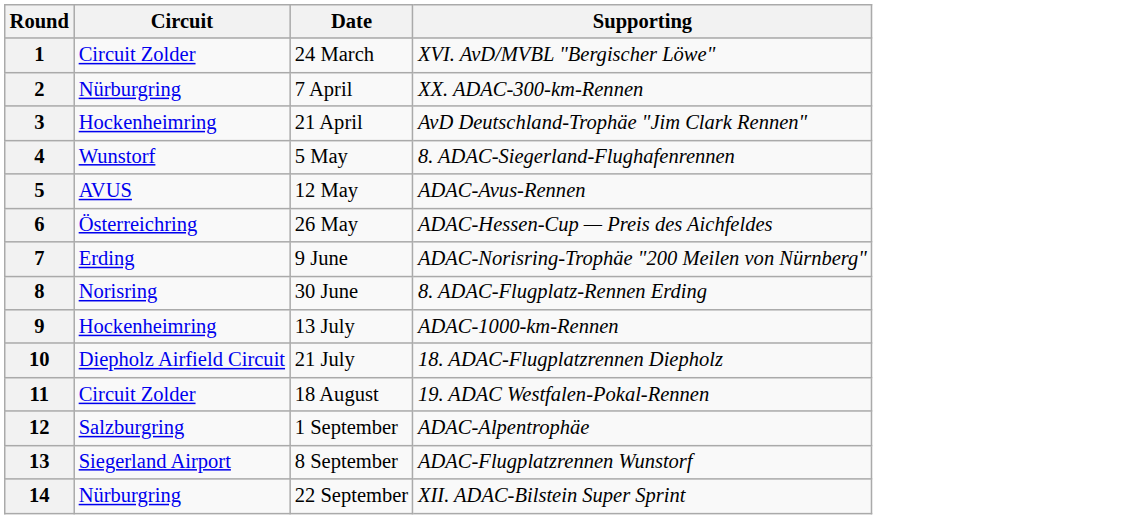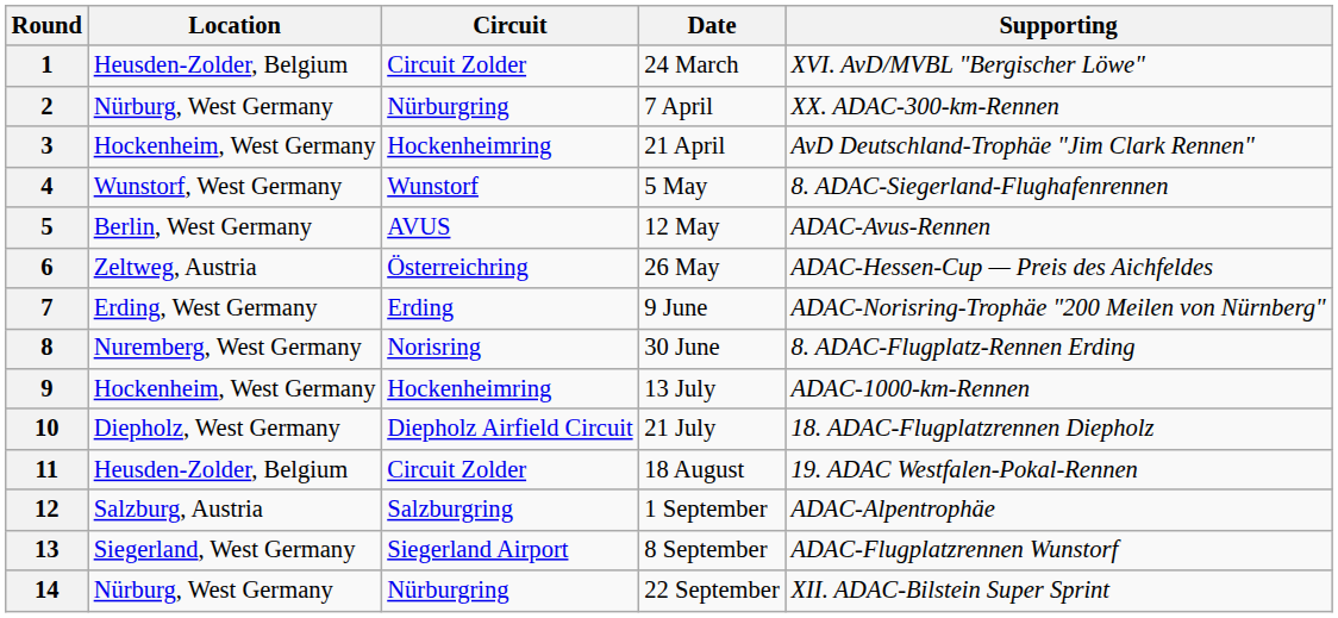 <table class="wikitable" style="font-size: 85%;">
 <tr>
 <th>Round</th>
+<th>Location</th>
 <th>Circuit</th>
 <th>Date</th>
 <th>Supporting</th>
 </tr>
 <tr>
 <th>1</th>
+<td> <a href='#'>Heusden-Zolder</a>, Belgium</td>
 <td><a href='#'>Circuit Zolder</a></td>
 <td>24 March</td>
 <td><em>XVI. AvD/MVBL "Bergischer Löwe"</em></td>
 </tr>
 <tr>
 <th>2</th>
+<td> <a href='#'>Nürburg</a>, West Germany</td>
 <td><a href='#'>Nürburgring</a></td>
 <td>7 April</td>
 <td><em>XX. ADAC-300-km-Rennen</em></td>
 </tr>
 <tr>
 <th>3</th>
+<td> <a href='#'>Hockenheim</a>, West Germany</td>
 <td><a href='#'>Hockenheimring</a></td>
 <td>21 April</td>
 <td><em>AvD Deutschland-Trophäe "Jim Clark Rennen"</em></td>
 </tr>
 <tr>
 <th>4</th>
+<td> <a href='#'>Wunstorf</a>, West Germany</td>
 <td><a href='#'>Wunstorf</a></td>
 <td>5 May</td>
 <td><em>8. ADAC-Siegerland-Flughafenrennen</em></td>
 </tr>
 <tr>
 <th>5</th>
+<td> <a href='#'>Berlin</a>, West Germany</td>
 <td><a href='#'>AVUS</a></td>
 <td>12 May</td>
 <td><em>ADAC-Avus-Rennen</em></td>
 </tr>
 <tr>
 <th>6</th>
+<td> <a href='#'>Zeltweg</a>, Austria</td>
 <td><a href='#'>Österreichring</a></td>
 <td>26 May</td>
 <td><em>ADAC-Hessen-Cup — Preis des Aichfeldes</em></td>
 </tr>
 <tr>
 <th>7</th>
+<td> <a href='#'>Erding</a>, West Germany</td>
 <td><a href='#'>Erding</a></td>
 <td>9 June</td>
 <td><em>ADAC-Norisring-Trophäe "200 Meilen von Nürnberg"</em></td>
 </tr>
 <tr>
 <th>8</th>
+<td> <a href='#'>Nuremberg</a>, West Germany</td>
 <td><a href='#'>Norisring</a></td>
 <td>30 June</td>
 <td><em>8. ADAC-Flugplatz-Rennen Erding</em></td>
 </tr>
 <tr>
 <th>9</th>
+<td> <a href='#'>Hockenheim</a>, West Germany</td>
 <td><a href='#'>Hockenheimring</a></td>
 <td>13 July</td>
 <td><em>ADAC-1000-km-Rennen</em></td>
 </tr>
 <tr>
 <th>10</th>
+<td> <a href='#'>Diepholz</a>, West Germany</td>
 <td><a href='#'>Diepholz Airfield Circuit</a></td>
 <td>21 July</td>
 <td><em>18. ADAC-Flugplatzrennen Diepholz</em></td>
 </tr>
 <tr>
 <th>11</th>
+<td> <a href='#'>Heusden-Zolder</a>, Belgium</td>
 <td><a href='#'>Circuit Zolder</a></td>
 <td>18 August</td>
 <td><em>19. ADAC Westfalen-Pokal-Rennen</em></td>
 </tr>
 <tr>
 <th>12</th>
+<td> <a href='#'>Salzburg</a>, Austria</td>
 <td><a href='#'>Salzburgring</a></td>
 <td>1 September</td>
 <td><em>ADAC-Alpentrophäe</em></td>
 </tr>
 <tr>
 <th>13</th>
+<td> <a href='#'>Siegerland</a>, West Germany</td>
 <td><a href='#'>Siegerland Airport</a></td>
 <td>8 September</td>
 <td><em>ADAC-Flugplatzrennen Wunstorf</em></td>
 </tr>
 <tr>
 <th>14</th>
+<td> <a href='#'>Nürburg</a>, West Germany</td>
 <td><a href='#'>Nürburgring</a></td>
 <td>22 September</td>
 <td><em>XII. ADAC-Bilstein Super Sprint</em></td>
 </tr>
 </table>
